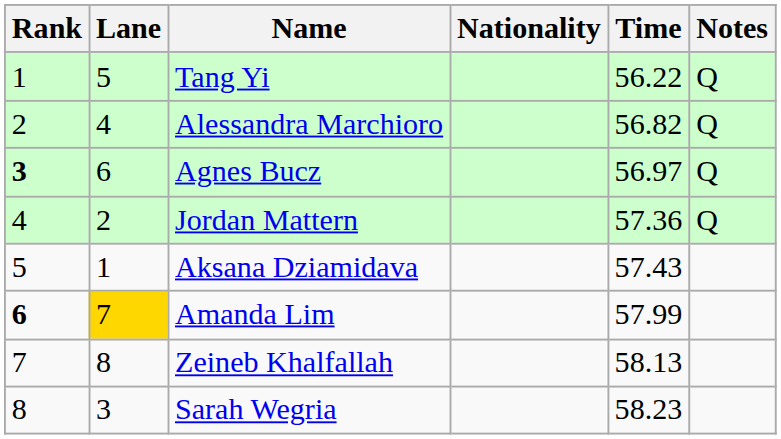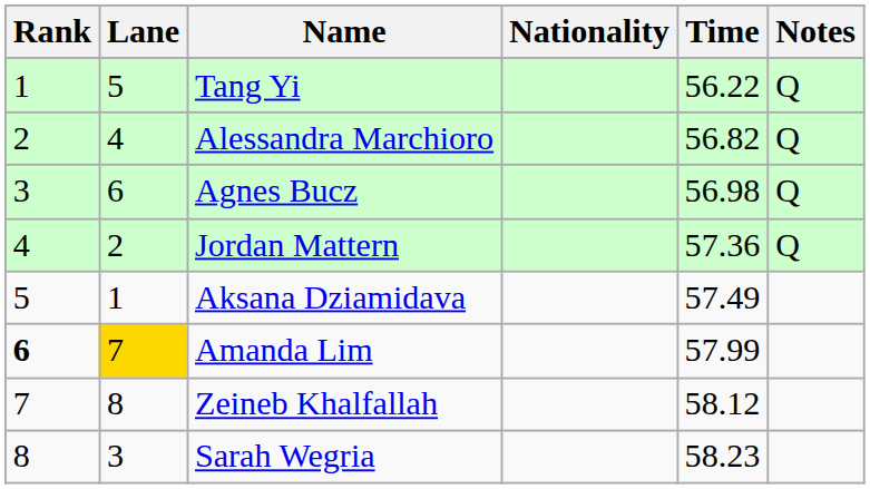 <table class="wikitable">
 <tr>
 <th>Rank</th>
 <th>Lane</th>
 <th>Name</th>
 <th>Nationality</th>
 <th>Time</th>
 <th>Notes</th>
 </tr>
 <tr bgcolor=ccffcc>
 <td>1</td>
 <td>5</td>
 <td><a href='#'>Tang Yi</a></td>
 <td></td>
 <td>56.22</td>
 <td>Q</td>
 </tr>
 <tr bgcolor=ccffcc>
 <td>2</td>
 <td>4</td>
 <td><a href='#'>Alessandra Marchioro</a></td>
 <td></td>
 <td>56.82</td>
 <td>Q</td>
 </tr>
 <tr bgcolor=ccffcc>
-<td><strong>3</strong></td>
+<td>3</td>
 <td>6</td>
 <td><a href='#'>Agnes Bucz</a></td>
 <td></td>
-<td>56.97</td>
+<td>56.98</td>
 <td>Q</td>
 </tr>
 <tr bgcolor=ccffcc>
 <td>4</td>
 <td>2</td>
 <td><a href='#'>Jordan Mattern</a></td>
 <td></td>
 <td>57.36</td>
 <td>Q</td>
 </tr>
 <tr>
 <td>5</td>
 <td>1</td>
 <td><a href='#'>Aksana Dziamidava</a></td>
 <td></td>
-<td>57.43</td>
+<td>57.49</td>
 <td></td>
 </tr>
 <tr>
 <td><strong>6</strong></td>
 <td style="background: gold;">7</td>
 <td><a href='#'>Amanda Lim</a></td>
 <td></td>
 <td>57.99</td>
 <td></td>
 </tr>
 <tr>
 <td>7</td>
 <td>8</td>
 <td><a href='#'>Zeineb Khalfallah</a></td>
 <td></td>
-<td>58.13</td>
+<td>58.12</td>
 <td></td>
 </tr>
 <tr>
 <td>8</td>
 <td>3</td>
 <td><a href='#'>Sarah Wegria</a></td>
 <td></td>
 <td>58.23</td>
 <td></td>
 </tr>
 </table>
